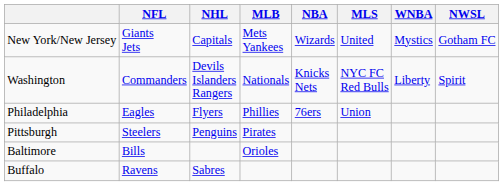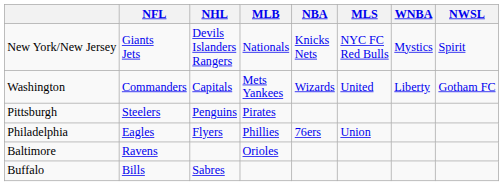 <table class="wikitable">
 <tr>
 <th></th>
 <th><a href='#'>NFL</a></th>
 <th><a href='#'>NHL</a></th>
 <th><a href='#'>MLB</a></th>
 <th><a href='#'>NBA</a></th>
 <th><a href='#'>MLS</a></th>
 <th><a href='#'>WNBA</a></th>
 <th><a href='#'>NWSL</a></th>
 </tr>
 <tr>
 <td>New York/New Jersey</td>
 <td><a href='#'>Giants</a><br><a href='#'>Jets</a></td>
+<td><a href='#'>Devils</a><br><a href='#'>Islanders</a><br><a href='#'>Rangers</a></td>
+<td><a href='#'>Nationals</a></td>
+<td><a href='#'>Knicks</a><br><a href='#'>Nets</a></td>
+<td><a href='#'>NYC FC</a><br><a href='#'>Red Bulls</a></td>
+<td><a href='#'>Mystics</a></td>
+<td><a href='#'>Spirit</a></td>
+</tr>
+<tr>
+<td>Washington</td>
+<td><a href='#'>Commanders</a></td>
 <td><a href='#'>Capitals</a></td>
 <td><a href='#'>Mets</a><br><a href='#'>Yankees</a></td>
 <td><a href='#'>Wizards</a></td>
 <td><a href='#'>United</a></td>
-<td><a href='#'>Mystics</a></td>
+<td><a href='#'>Liberty</a></td>
 <td><a href='#'>Gotham FC</a></td>
 </tr>
 <tr>
-<td>Washington</td>
-<td><a href='#'>Commanders</a></td>
-<td><a href='#'>Devils</a><br><a href='#'>Islanders</a><br><a href='#'>Rangers</a></td>
-<td><a href='#'>Nationals</a></td>
-<td><a href='#'>Knicks</a><br><a href='#'>Nets</a></td>
-<td><a href='#'>NYC FC</a><br><a href='#'>Red Bulls</a></td>
-<td><a href='#'>Liberty</a></td>
-<td><a href='#'>Spirit</a></td>
+<td>Pittsburgh</td>
+<td><a href='#'>Steelers</a></td>
+<td><a href='#'>Penguins</a></td>
+<td><a href='#'>Pirates</a></td>
+<td></td>
+<td></td>
+<td></td>
+<td></td>
 </tr>
 <tr>
 <td>Philadelphia</td>
 <td><a href='#'>Eagles</a></td>
 <td><a href='#'>Flyers</a></td>
 <td><a href='#'>Phillies</a></td>
 <td><a href='#'>76ers</a></td>
 <td><a href='#'>Union</a></td>
 <td></td>
 <td></td>
 </tr>
 <tr>
-<td>Pittsburgh</td>
-<td><a href='#'>Steelers</a></td>
-<td><a href='#'>Penguins</a></td>
-<td><a href='#'>Pirates</a></td>
-<td></td>
-<td></td>
-<td></td>
-<td></td>
-</tr>
-<tr>
 <td>Baltimore</td>
-<td><a href='#'>Bills</a></td>
+<td><a href='#'>Ravens</a></td>
 <td></td>
 <td><a href='#'>Orioles</a></td>
 <td></td>
 <td></td>
 <td></td>
 <td></td>
 </tr>
 <tr>
 <td>Buffalo</td>
-<td><a href='#'>Ravens</a></td>
+<td><a href='#'>Bills</a></td>
 <td><a href='#'>Sabres</a></td>
 <td></td>
 <td></td>
 <td></td>
 <td></td>
 <td></td>
 </tr>
 </table>
